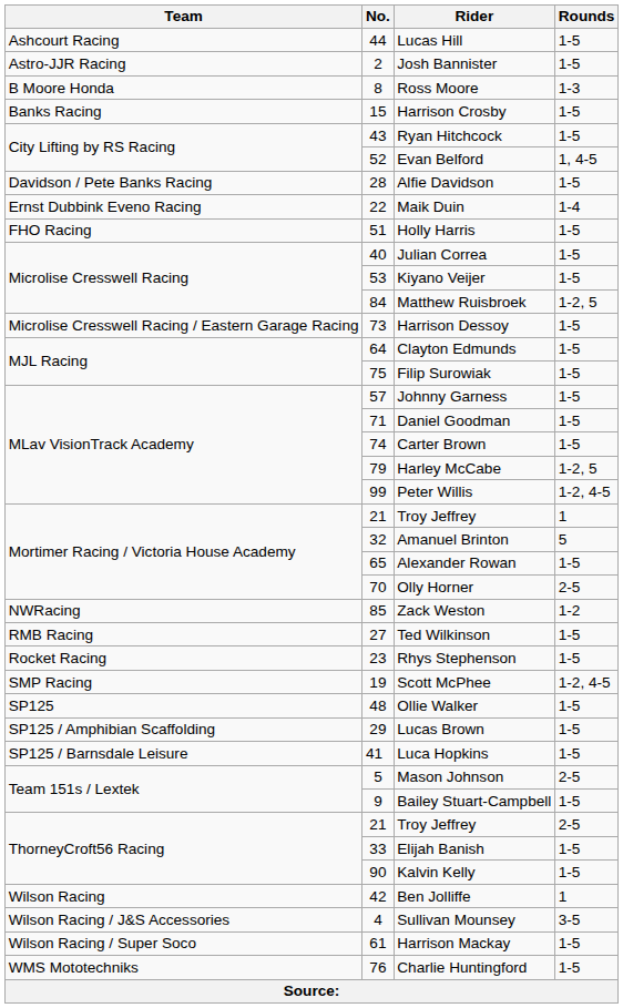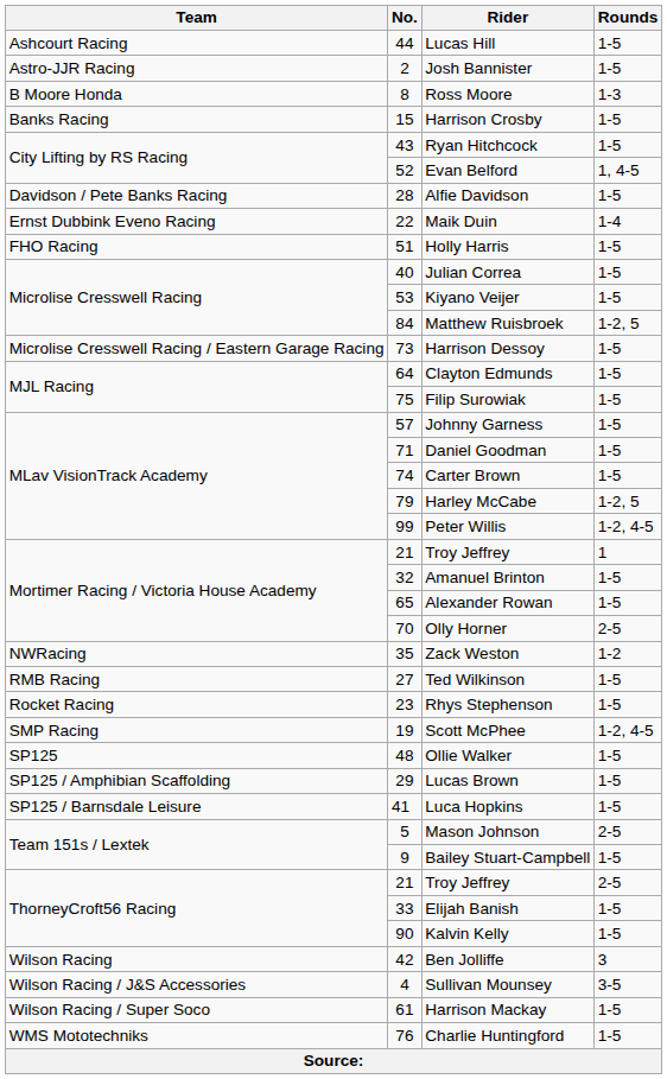 <table class="wikitable" style="font-size: 85%">
 <tr>
 <th>Team</th>
 <th>No.</th>
 <th>Rider</th>
 <th>Rounds</th>
 </tr>
 <tr>
 <td>Ashcourt Racing</td>
 <td align=center>44</td>
 <td> Lucas Hill</td>
 <td>1-5</td>
 </tr>
 <tr>
 <td>Astro-JJR Racing</td>
 <td align=center>2</td>
 <td> Josh Bannister</td>
 <td>1-5</td>
 </tr>
 <tr>
 <td>B Moore Honda</td>
 <td align=center>8</td>
 <td> Ross Moore</td>
 <td>1-3</td>
 </tr>
 <tr>
 <td>Banks Racing</td>
 <td align=center>15</td>
 <td> Harrison Crosby</td>
 <td>1-5</td>
 </tr>
 <tr>
 <td rowspan="2">City Lifting by RS Racing</td>
 <td align=center>43</td>
 <td> Ryan Hitchcock</td>
 <td>1-5</td>
 </tr>
 <tr>
 <td align=center>52</td>
 <td> Evan Belford</td>
 <td>1, 4-5</td>
 </tr>
 <tr>
 <td>Davidson / Pete Banks Racing</td>
 <td align=center>28</td>
 <td> Alfie Davidson</td>
 <td>1-5</td>
 </tr>
 <tr>
 <td>Ernst Dubbink Eveno Racing</td>
 <td align=center>22</td>
 <td> Maik Duin</td>
 <td>1-4</td>
 </tr>
 <tr>
 <td>FHO Racing</td>
 <td align=center>51</td>
 <td> Holly Harris</td>
 <td>1-5</td>
 </tr>
 <tr>
 <td rowspan="3">Microlise Cresswell Racing</td>
 <td align=center>40</td>
 <td> Julian Correa</td>
 <td>1-5</td>
 </tr>
 <tr>
 <td align=center>53</td>
 <td> Kiyano Veijer</td>
 <td>1-5</td>
 </tr>
 <tr>
 <td align=center>84</td>
 <td> Matthew Ruisbroek</td>
 <td>1-2, 5</td>
 </tr>
 <tr>
 <td>Microlise Cresswell Racing / Eastern Garage Racing</td>
 <td align=center>73</td>
 <td> Harrison Dessoy</td>
 <td>1-5</td>
 </tr>
 <tr>
 <td rowspan="2">MJL Racing</td>
 <td align=center>64</td>
 <td> Clayton Edmunds</td>
 <td>1-5</td>
 </tr>
 <tr>
 <td align=center>75</td>
 <td> Filip Surowiak</td>
 <td>1-5</td>
 </tr>
 <tr>
 <td rowspan="5">MLav VisionTrack Academy</td>
 <td align=center>57</td>
 <td> Johnny Garness</td>
 <td>1-5</td>
 </tr>
 <tr>
 <td align=center>71</td>
 <td> Daniel Goodman</td>
 <td>1-5</td>
 </tr>
 <tr>
 <td align=center>74</td>
 <td> Carter Brown</td>
 <td>1-5</td>
 </tr>
 <tr>
 <td align=center>79</td>
 <td> Harley McCabe</td>
 <td>1-2, 5</td>
 </tr>
 <tr>
 <td align=center>99</td>
 <td> Peter Willis</td>
 <td>1-2, 4-5</td>
 </tr>
 <tr>
 <td rowspan="4">Mortimer Racing / Victoria House Academy</td>
 <td align=center>21</td>
 <td> Troy Jeffrey</td>
 <td>1</td>
 </tr>
 <tr>
 <td align=center>32</td>
 <td> Amanuel Brinton</td>
-<td>5</td>
+<td>1-5</td>
 </tr>
 <tr>
 <td align=center>65</td>
 <td> Alexander Rowan</td>
 <td>1-5</td>
 </tr>
 <tr>
 <td align=center>70</td>
 <td> Olly Horner</td>
 <td>2-5</td>
 </tr>
 <tr>
 <td>NWRacing</td>
-<td align=center>85</td>
+<td align=center>35</td>
 <td> Zack Weston</td>
 <td>1-2</td>
 </tr>
 <tr>
 <td>RMB Racing</td>
 <td align=center>27</td>
 <td> Ted Wilkinson</td>
 <td>1-5</td>
 </tr>
 <tr>
 <td>Rocket Racing</td>
 <td align=center>23</td>
 <td> Rhys Stephenson</td>
 <td>1-5</td>
 </tr>
 <tr>
 <td>SMP Racing</td>
 <td align=center>19</td>
 <td> Scott McPhee</td>
 <td>1-2, 4-5</td>
 </tr>
 <tr>
 <td>SP125</td>
 <td align=center>48</td>
 <td> Ollie Walker</td>
 <td>1-5</td>
 </tr>
 <tr>
 <td>SP125 / Amphibian Scaffolding</td>
 <td align=center>29</td>
 <td> Lucas Brown</td>
 <td>1-5</td>
 </tr>
 <tr>
 <td>SP125 / Barnsdale Leisure</td>
 <td>41</td>
 <td> Luca Hopkins</td>
 <td>1-5</td>
 </tr>
 <tr>
 <td rowspan="2">Team 151s / Lextek</td>
 <td align=center>5</td>
 <td> Mason Johnson</td>
 <td>2-5</td>
 </tr>
 <tr>
 <td align=center>9</td>
 <td> Bailey Stuart-Campbell</td>
 <td>1-5</td>
 </tr>
 <tr>
 <td rowspan="3">ThorneyCroft56 Racing</td>
 <td align=center>21</td>
 <td> Troy Jeffrey</td>
 <td>2-5</td>
 </tr>
 <tr>
 <td align=center>33</td>
 <td> Elijah Banish</td>
 <td>1-5</td>
 </tr>
 <tr>
 <td align=center>90</td>
 <td> Kalvin Kelly</td>
 <td>1-5</td>
 </tr>
 <tr>
 <td>Wilson Racing</td>
 <td align=center>42</td>
 <td> Ben Jolliffe</td>
-<td>1</td>
+<td>3</td>
 </tr>
 <tr>
 <td>Wilson Racing / J&S Accessories</td>
 <td align=center>4</td>
 <td> Sullivan Mounsey</td>
 <td>3-5</td>
 </tr>
 <tr>
 <td>Wilson Racing / Super Soco</td>
 <td align=center>61</td>
 <td> Harrison Mackay</td>
 <td>1-5</td>
 </tr>
 <tr>
 <td>WMS Mototechniks</td>
 <td align=center>76</td>
 <td> Charlie Huntingford</td>
 <td>1-5</td>
 </tr>
 <tr>
 <th colspan="4">Source:</th>
 </tr>
 </table>
